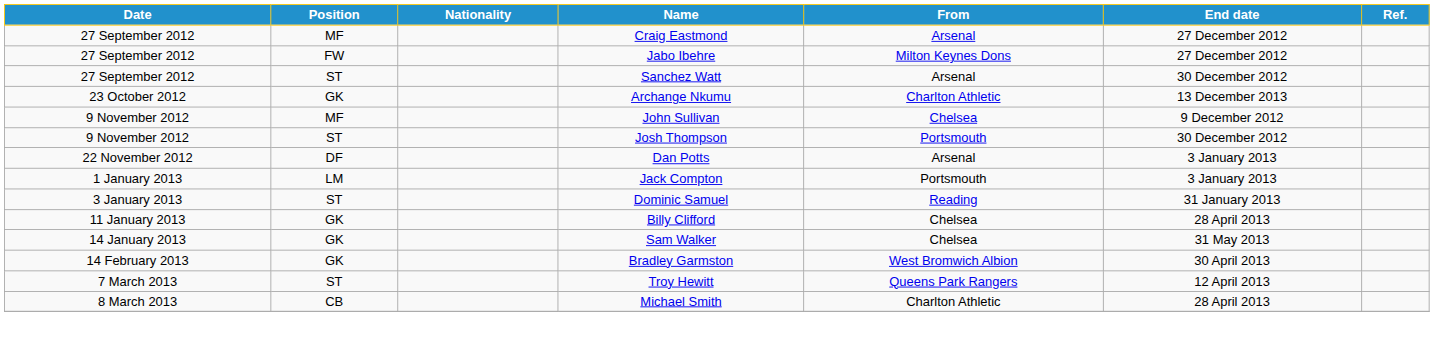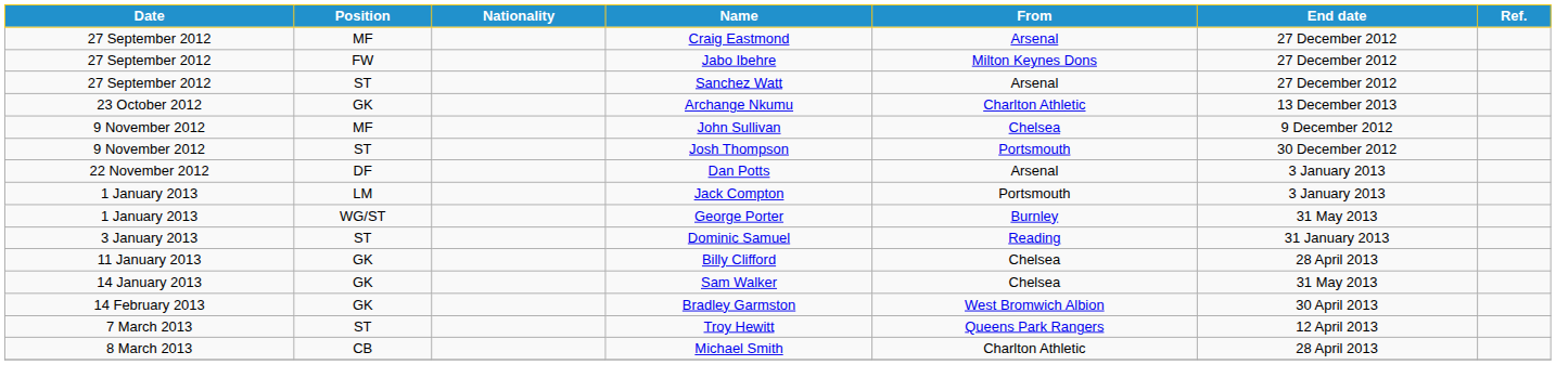 <table class="wikitable" style="text-align:center; font-size:90%; width:100%;">
 <tr>
 <th style="background:#2191CC; color:white; border:1px solid #F7C408; text-align:center;">Date</th>
 <th style="background:#2191CC; color:white; border:1px solid #F7C408; text-align:center;">Position</th>
 <th style="background:#2191CC; color:white; border:1px solid #F7C408; text-align:center;">Nationality</th>
 <th style="background:#2191CC; color:white; border:1px solid #F7C408; text-align:center;">Name</th>
 <th style="background:#2191CC; color:white; border:1px solid #F7C408; text-align:center;">From</th>
 <th style="background:#2191CC; color:white; border:1px solid #F7C408; text-align:center;">End date</th>
 <th style="background:#2191CC; color:white; border:1px solid #F7C408; text-align:center;">Ref.</th>
 </tr>
 <tr>
 <td>27 September 2012</td>
 <td>MF</td>
 <td></td>
 <td><a href='#'>Craig Eastmond</a></td>
 <td> <a href='#'>Arsenal</a></td>
 <td>27 December 2012</td>
 <td></td>
 </tr>
 <tr>
 <td>27 September 2012</td>
 <td>FW</td>
 <td></td>
 <td><a href='#'>Jabo Ibehre</a></td>
 <td> <a href='#'>Milton Keynes Dons</a></td>
 <td>27 December 2012</td>
 <td></td>
 </tr>
 <tr>
 <td>27 September 2012</td>
 <td>ST</td>
 <td></td>
 <td><a href='#'>Sanchez Watt</a></td>
 <td> Arsenal</td>
-<td>30 December 2012</td>
+<td>27 December 2012</td>
 <td></td>
 </tr>
 <tr>
 <td>23 October 2012</td>
 <td>GK</td>
 <td></td>
 <td><a href='#'>Archange Nkumu</a></td>
 <td> <a href='#'>Charlton Athletic</a></td>
 <td>13 December 2013</td>
 <td></td>
 </tr>
 <tr>
 <td>9 November 2012</td>
 <td>MF</td>
 <td></td>
 <td><a href='#'>John Sullivan</a></td>
 <td> <a href='#'>Chelsea</a></td>
 <td>9 December 2012</td>
 <td></td>
 </tr>
 <tr>
 <td>9 November 2012</td>
 <td>ST</td>
 <td></td>
 <td><a href='#'>Josh Thompson</a></td>
 <td> <a href='#'>Portsmouth</a></td>
 <td>30 December 2012</td>
 <td></td>
 </tr>
 <tr>
 <td>22 November 2012</td>
 <td>DF</td>
 <td></td>
 <td><a href='#'>Dan Potts</a></td>
 <td> Arsenal</td>
 <td>3 January 2013</td>
 <td></td>
 </tr>
 <tr>
 <td>1 January 2013</td>
 <td>LM</td>
 <td></td>
 <td><a href='#'>Jack Compton</a></td>
 <td> Portsmouth</td>
 <td>3 January 2013</td>
+<td></td>
+</tr>
+<tr>
+<td>1 January 2013</td>
+<td>WG/ST</td>
+<td></td>
+<td><a href='#'>George Porter</a></td>
+<td> <a href='#'>Burnley</a></td>
+<td>31 May 2013</td>
 <td></td>
 </tr>
 <tr>
 <td>3 January 2013</td>
 <td>ST</td>
 <td></td>
 <td><a href='#'>Dominic Samuel</a></td>
 <td> <a href='#'>Reading</a></td>
 <td>31 January 2013</td>
 <td></td>
 </tr>
 <tr>
 <td>11 January 2013</td>
 <td>GK</td>
 <td></td>
 <td><a href='#'>Billy Clifford</a></td>
 <td> Chelsea</td>
 <td>28 April 2013</td>
 <td></td>
 </tr>
 <tr>
 <td>14 January 2013</td>
 <td>GK</td>
 <td></td>
 <td><a href='#'>Sam Walker</a></td>
 <td> Chelsea</td>
 <td>31 May 2013</td>
 <td></td>
 </tr>
 <tr>
 <td>14 February 2013</td>
 <td>GK</td>
 <td></td>
 <td><a href='#'>Bradley Garmston</a></td>
 <td> <a href='#'>West Bromwich Albion</a></td>
 <td>30 April 2013</td>
 <td></td>
 </tr>
 <tr>
 <td>7 March 2013</td>
 <td>ST</td>
 <td></td>
 <td><a href='#'>Troy Hewitt</a></td>
 <td> <a href='#'>Queens Park Rangers</a></td>
 <td>12 April 2013</td>
 <td></td>
 </tr>
 <tr>
 <td>8 March 2013</td>
 <td>CB</td>
 <td></td>
 <td><a href='#'>Michael Smith</a></td>
 <td> Charlton Athletic</td>
 <td>28 April 2013</td>
 <td></td>
 </tr>
 <tr>
 </tr>
 </table>
